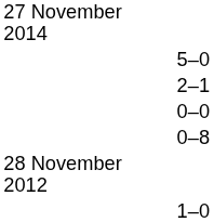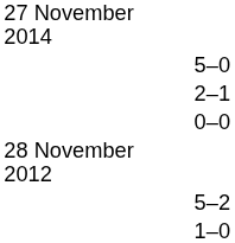 <table style="width:50%;" cellspacing="1">
 <tr>
 <th width=25%></th>
 <th width=10%></th>
 <th width=25%></th>
 </tr>
 <tr>
 <td>27 November 2014</td>
 </tr>
 <tr>
 <td align=right></td>
 <td align=center>5–0</td>
 <td></td>
 </tr>
 <tr>
 <td align=right></td>
 <td align=center>2–1</td>
 <td></td>
 </tr>
 <tr>
 <td align=right></td>
 <td align=center>0–0</td>
 <td></td>
 </tr>
 <tr>
-<td align=right></td>
-<td align=center>0–8</td>
-<td></td>
+<td>28 November 2012</td>
 </tr>
 <tr>
-<td>28 November 2012</td>
+<td align=right></td>
+<td align=center>5–2</td>
+<td></td>
 </tr>
 <tr>
 <td align=right></td>
 <td align=center>1–0</td>
 <td></td>
 </tr>
 </table>
